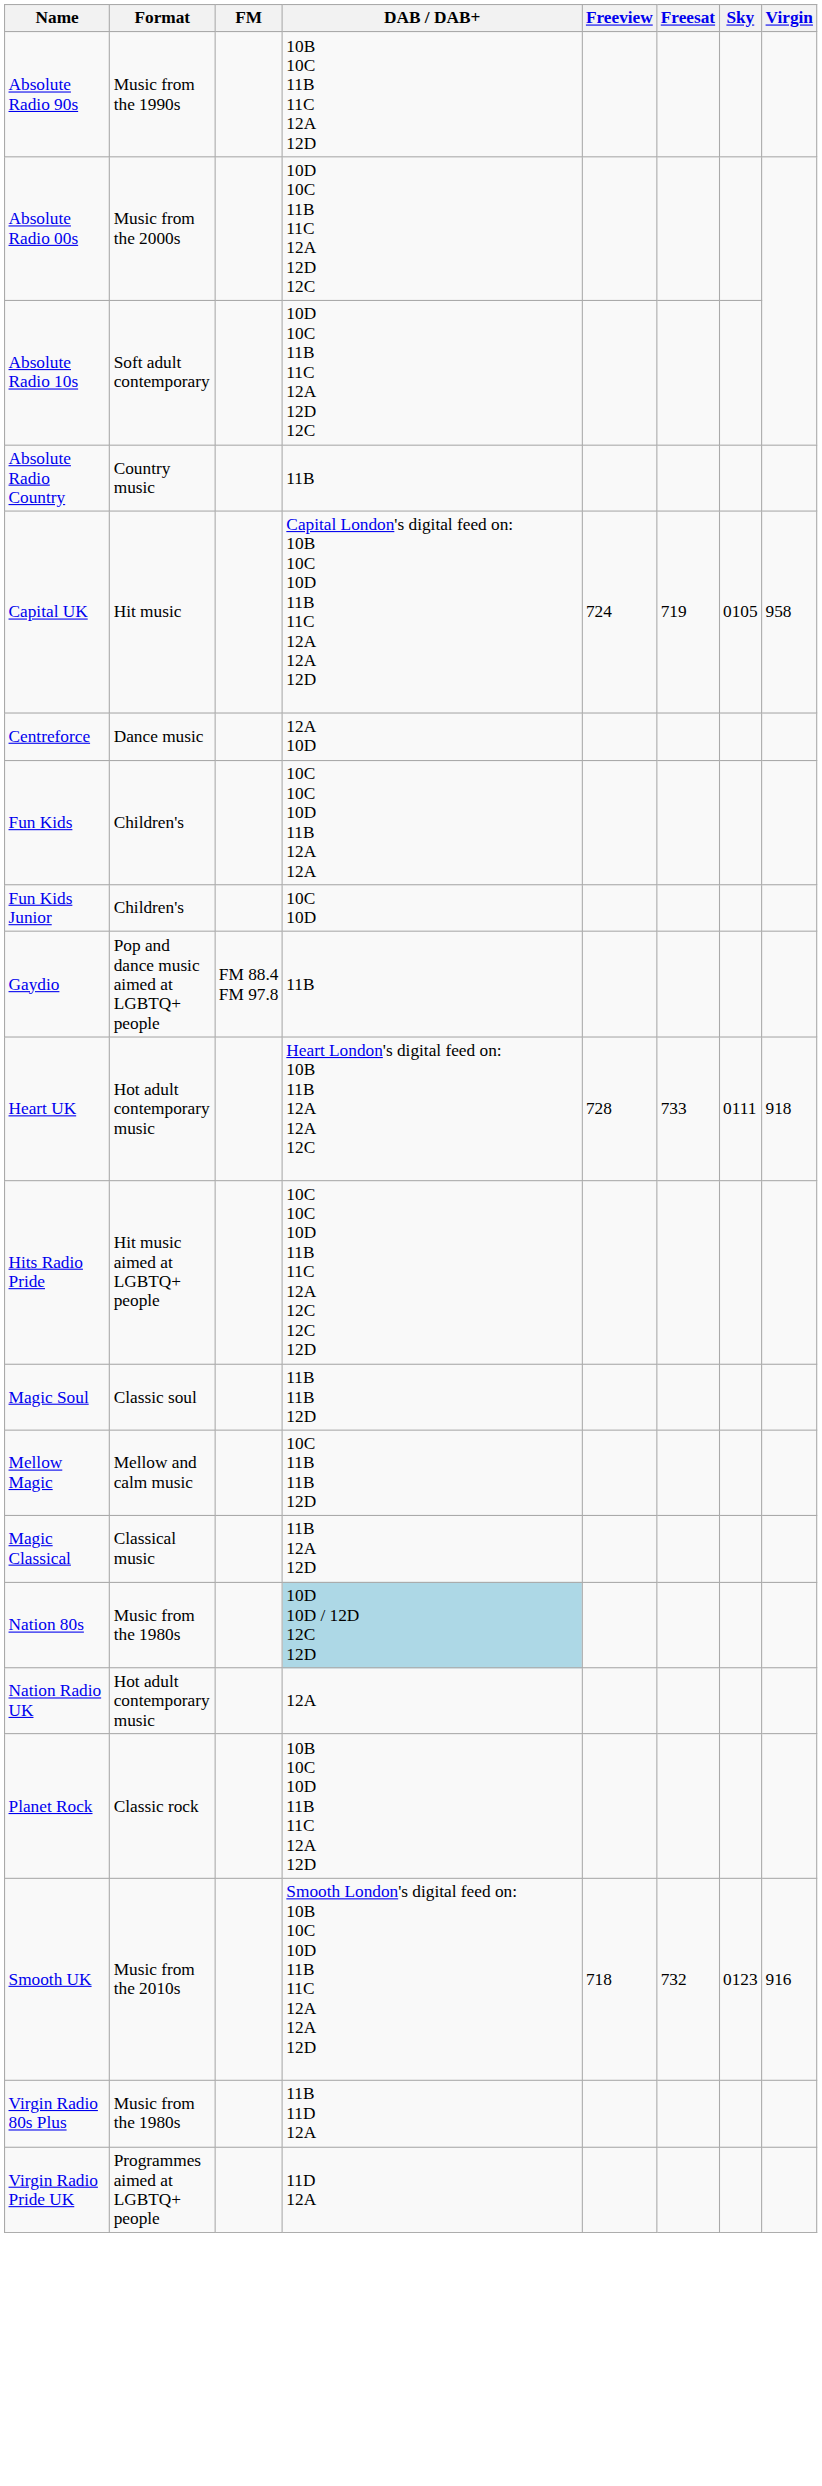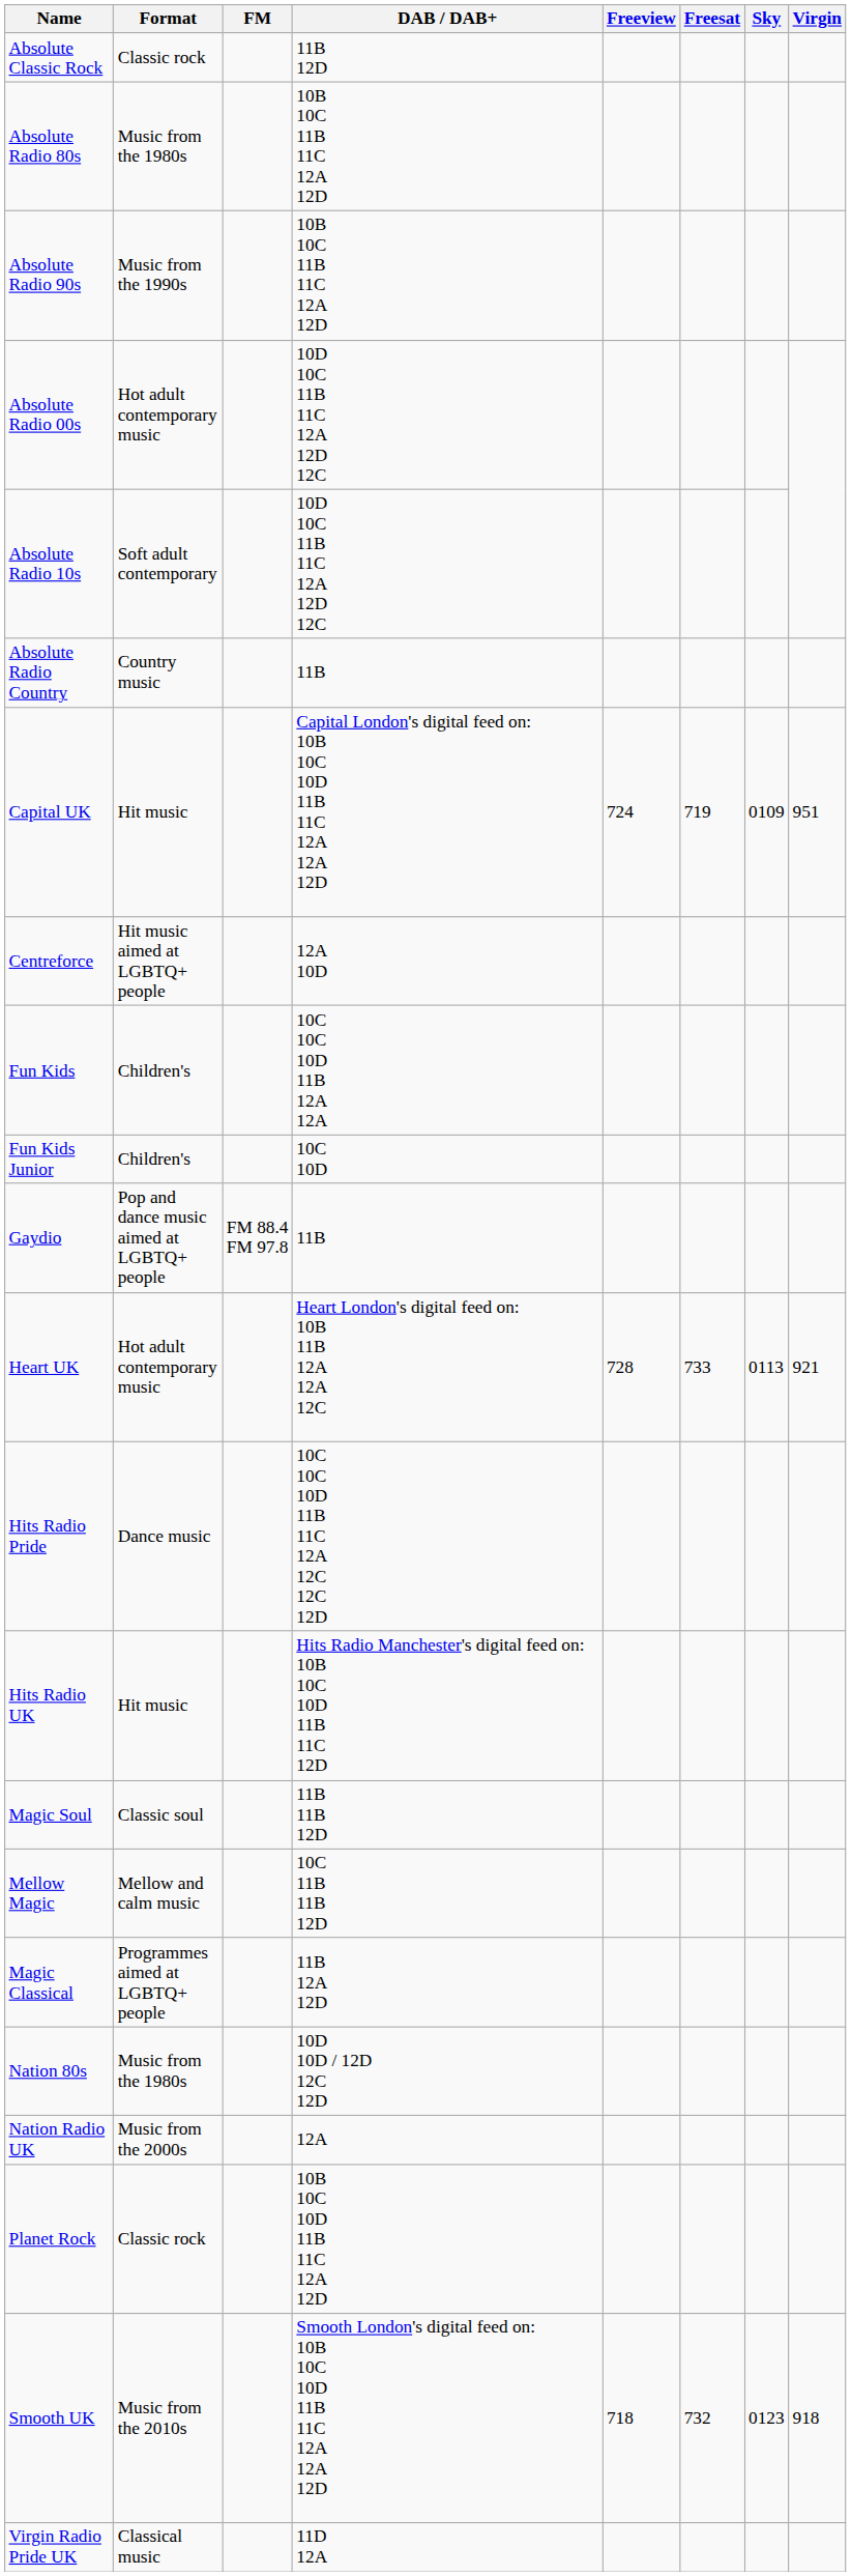 <table class="wikitable sortable">
 <tr>
 <th width=90>Name</th>
 <th width=90>Format</th>
 <th>FM</th>
 <th width=270>DAB / DAB+</th>
 <th><a href='#'>Freeview</a></th>
 <th><a href='#'>Freesat</a></th>
 <th><a href='#'>Sky</a></th>
 <th><a href='#'>Virgin</a></th>
+</tr>
+<tr>
+<td><a href='#'>Absolute Classic Rock</a></td>
+<td>Classic rock</td>
+<td></td>
+<td>11B <br>12D <br></td>
+<td></td>
+<td></td>
+<td></td>
+<td></td>
+</tr>
+<tr>
+<td><a href='#'>Absolute Radio 80s</a></td>
+<td>Music from the 1980s</td>
+<td></td>
+<td>10B <br>10C <br>11B <br>11C <br>12A <br>12D <br></td>
+<td></td>
+<td></td>
+<td></td>
+<td></td>
 </tr>
 <tr>
 <td><a href='#'>Absolute Radio 90s</a></td>
 <td>Music from the 1990s</td>
 <td></td>
 <td>10B <br>10C <br>11B <br>11C <br>12A <br>12D <br></td>
 <td></td>
 <td></td>
 <td></td>
 <td></td>
 </tr>
 <tr>
 <td><a href='#'>Absolute Radio 00s</a></td>
-<td>Music from the 2000s</td>
+<td>Hot adult contemporary music</td>
 <td></td>
 <td>10D <br>10C <br>11B <br>11C <br>12A <br>12D <br>12C </td>
 <td></td>
 <td></td>
 <td></td>
 </tr>
 <tr>
 <td><a href='#'>Absolute Radio 10s</a></td>
 <td>Soft adult contemporary</td>
 <td></td>
 <td>10D <br>10C <br>11B <br>11C <br>12A <br>12D <br>12C </td>
 <td></td>
 <td></td>
 <td></td>
 </tr>
 <tr>
 <td><a href='#'>Absolute Radio Country</a></td>
 <td>Country music</td>
 <td></td>
 <td>11B <br></td>
 <td></td>
 <td></td>
 <td></td>
 <td></td>
 </tr>
 <tr>
 <td><a href='#'>Capital UK</a></td>
 <td>Hit music</td>
 <td></td>
 <td><a href='#'>Capital London</a>'s digital feed on:<br>10B <br>10C <br>10D <br>11B <br>11C <br>12A <br>12A <br>12D <br><br></td>
 <td>724</td>
 <td>719</td>
-<td>0105</td>
-<td>958</td>
+<td>0109</td>
+<td>951</td>
 </tr>
 <tr>
 <td><a href='#'>Centreforce</a></td>
-<td>Dance music</td>
+<td>Hit music aimed at LGBTQ+ people</td>
 <td></td>
 <td>12A <br>10D </td>
 <td></td>
 <td></td>
 <td></td>
 <td></td>
 </tr>
 <tr>
 <td><a href='#'>Fun Kids</a></td>
 <td>Children's</td>
 <td></td>
 <td>10C <br>10C <br>10D <br>11B <br>12A <br>12A <br></td>
 <td></td>
 <td></td>
 <td></td>
 <td></td>
 </tr>
 <tr>
 <td><a href='#'>Fun Kids Junior</a></td>
 <td>Children's</td>
 <td></td>
 <td>10C <br>10D <br></td>
 <td></td>
 <td></td>
 <td></td>
 <td></td>
 </tr>
 <tr>
 <td><a href='#'>Gaydio</a></td>
 <td>Pop and dance music aimed at LGBTQ+ people</td>
 <td>FM 88.4 <br>FM 97.8 </td>
 <td>11B <br></td>
 <td></td>
 <td></td>
 <td></td>
 <td></td>
 </tr>
 <tr>
 <td><a href='#'>Heart UK</a></td>
 <td>Hot adult contemporary music</td>
 <td></td>
 <td><a href='#'>Heart London</a>'s digital feed on:<br>10B <br>11B <br>12A <br>12A <br>12C <br><br></td>
 <td>728</td>
 <td>733</td>
-<td>0111</td>
-<td>918</td>
+<td>0113</td>
+<td>921</td>
 </tr>
 <tr>
 <td><a href='#'>Hits Radio Pride</a></td>
-<td>Hit music aimed at LGBTQ+ people</td>
+<td>Dance music</td>
 <td></td>
 <td>10C <br>10C <br>10D <br>11B <br>11C <br>12A <br>12C <br>12C <br>12D </td>
+<td></td>
+<td></td>
+<td></td>
+<td></td>
+</tr>
+<tr>
+<td><a href='#'>Hits Radio UK</a></td>
+<td>Hit music</td>
+<td></td>
+<td><a href='#'>Hits Radio Manchester</a>'s digital feed on:<br>10B <br>10C <br>10D <br>11B <br>11C <br>12D <br></td>
 <td></td>
 <td></td>
 <td></td>
 <td></td>
 </tr>
 <tr>
 <td><a href='#'>Magic Soul</a></td>
 <td>Classic soul</td>
 <td></td>
 <td>11B <br>11B <br>12D <br></td>
 <td></td>
 <td></td>
 <td></td>
 <td></td>
 </tr>
 <tr>
 <td><a href='#'>Mellow Magic</a></td>
 <td>Mellow and calm music</td>
 <td></td>
 <td>10C <br>11B <br>11B <br>12D <br></td>
 <td></td>
 <td></td>
 <td></td>
 <td></td>
 </tr>
 <tr>
 <td><a href='#'>Magic Classical</a></td>
-<td>Classical music</td>
+<td>Programmes aimed at LGBTQ+ people</td>
 <td></td>
 <td>11B <br>12A <br>12D <br></td>
 <td></td>
 <td></td>
 <td></td>
 </tr>
 <tr>
 <td><a href='#'>Nation 80s</a></td>
 <td>Music from the 1980s</td>
 <td></td>
-<td style="background: lightblue;">10D <br>10D / 12D <br>12C <br>12D <br></td>
+<td>10D <br>10D / 12D <br>12C <br>12D <br></td>
 <td></td>
 <td></td>
 <td></td>
 <td></td>
 </tr>
 <tr>
 <td><a href='#'>Nation Radio UK</a></td>
-<td>Hot adult contemporary music</td>
+<td>Music from the 2000s</td>
 <td></td>
 <td>12A <br></td>
 <td></td>
 <td></td>
 <td></td>
 <td></td>
 </tr>
 <tr>
 <td><a href='#'>Planet Rock</a></td>
 <td>Classic rock</td>
 <td></td>
 <td>10B <br>10C <br>10D <br>11B <br>11C <br>12A <br>12D <br></td>
 <td></td>
 <td></td>
 <td></td>
 <td></td>
 </tr>
 <tr>
 <td><a href='#'>Smooth UK</a></td>
 <td>Music from the 2010s</td>
 <td></td>
 <td><a href='#'>Smooth London</a>'s digital feed on:<br>10B <br>10C <br>10D <br>11B <br>11C <br>12A <br>12A <br>12D <br><br></td>
 <td>718</td>
 <td>732</td>
 <td>0123</td>
-<td>916</td>
-</tr>
-<tr>
-<td><a href='#'>Virgin Radio 80s Plus</a></td>
-<td>Music from the 1980s</td>
-<td></td>
-<td>11B <br>11D <br>12A </td>
-<td></td>
-<td></td>
-<td></td>
-<td></td>
+<td>918</td>
 </tr>
 <tr>
 <td><a href='#'>Virgin Radio Pride UK</a></td>
-<td>Programmes aimed at LGBTQ+ people</td>
+<td>Classical music</td>
 <td></td>
 <td>11D <br>12A </td>
 <td></td>
 <td></td>
 <td></td>
 <td></td>
 </tr>
 </table>
